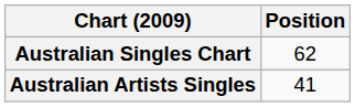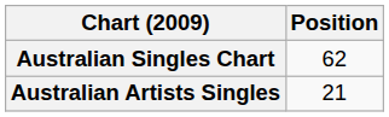 <table class="wikitable plainrowheaders" style="text-align:center">
 <tr>
 <th scope="col">Chart (2009)</th>
 <th scope="col">Position</th>
 </tr>
 <tr>
 <th scope="row">Australian Singles Chart</th>
 <td>62</td>
 </tr>
 <tr>
 <th scope="row">Australian Artists Singles</th>
-<td>41</td>
+<td>21</td>
 </tr>
 </table>
